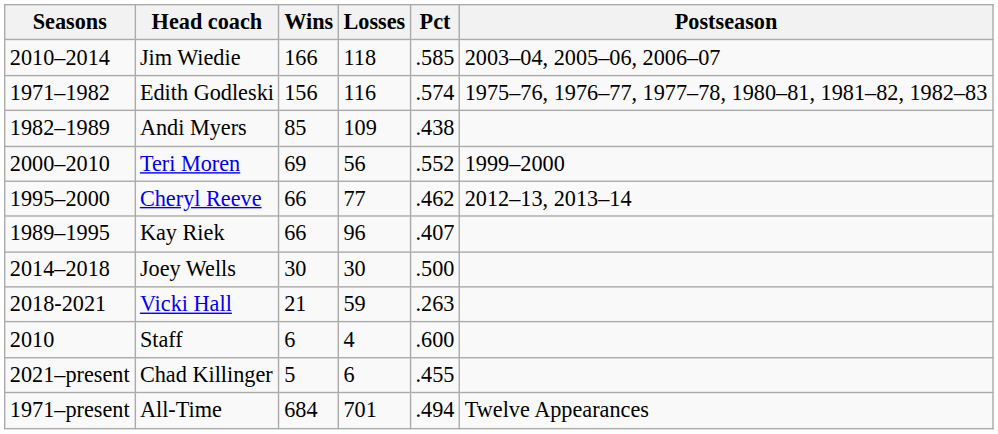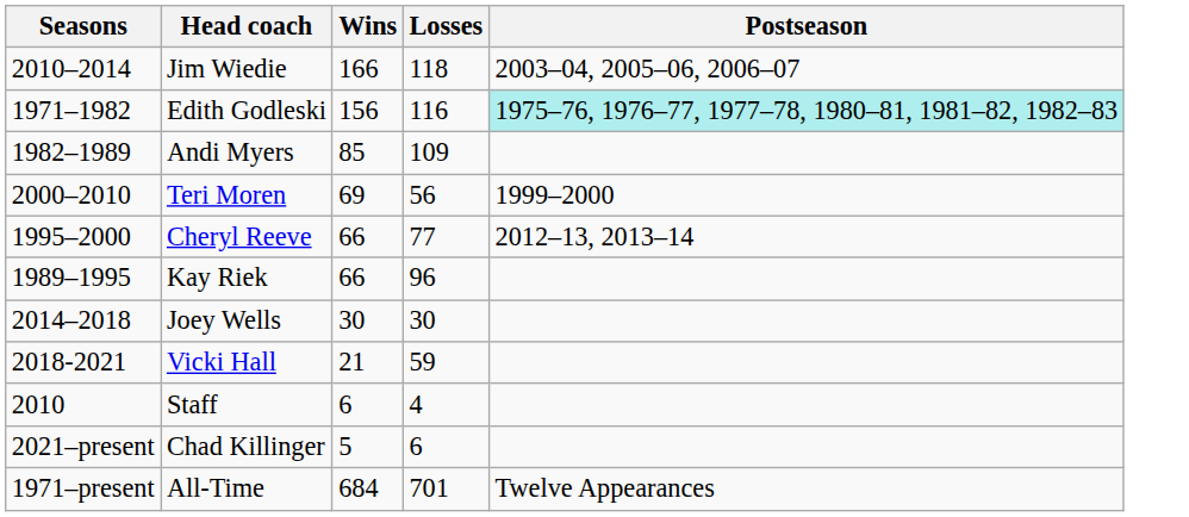 <table class="wikitable">
 <tr>
 <th>Seasons</th>
 <th>Head coach</th>
 <th>Wins</th>
 <th>Losses</th>
-<th>Pct</th>
 <th>Postseason</th>
 </tr>
 <tr>
 <td>2010–2014</td>
 <td>Jim Wiedie</td>
 <td>166</td>
 <td>118</td>
-<td>.585</td>
 <td>2003–04, 2005–06, 2006–07</td>
 </tr>
 <tr>
 <td>1971–1982</td>
 <td>Edith Godleski</td>
 <td>156</td>
 <td>116</td>
-<td>.574</td>
-<td>1975–76, 1976–77, 1977–78, 1980–81, 1981–82, 1982–83</td>
+<td style="background: paleturquoise;">1975–76, 1976–77, 1977–78, 1980–81, 1981–82, 1982–83</td>
 </tr>
 <tr>
 <td>1982–1989</td>
 <td>Andi Myers</td>
 <td>85</td>
 <td>109</td>
-<td>.438</td>
 <td></td>
 </tr>
 <tr>
 <td>2000–2010</td>
 <td><a href='#'>Teri Moren</a></td>
 <td>69</td>
 <td>56</td>
-<td>.552</td>
 <td>1999–2000</td>
 </tr>
 <tr>
 <td>1995–2000</td>
 <td><a href='#'>Cheryl Reeve</a></td>
 <td>66</td>
 <td>77</td>
-<td>.462</td>
 <td>2012–13, 2013–14</td>
 </tr>
 <tr>
 <td>1989–1995</td>
 <td>Kay Riek</td>
 <td>66</td>
 <td>96</td>
-<td>.407</td>
 <td></td>
 </tr>
 <tr>
 <td>2014–2018</td>
 <td>Joey Wells</td>
 <td>30</td>
 <td>30</td>
-<td>.500</td>
 <td></td>
 </tr>
 <tr>
 <td>2018-2021</td>
 <td><a href='#'>Vicki Hall</a></td>
 <td>21</td>
 <td>59</td>
-<td>.263</td>
 <td></td>
 </tr>
 <tr>
 <td>2010</td>
 <td>Staff</td>
 <td>6</td>
 <td>4</td>
-<td>.600</td>
 <td></td>
 </tr>
 <tr>
 <td>2021–present</td>
 <td>Chad Killinger</td>
 <td>5</td>
 <td>6</td>
-<td>.455</td>
 <td></td>
 </tr>
 <tr>
 <td>1971–present</td>
 <td>All-Time</td>
 <td>684</td>
 <td>701</td>
-<td>.494</td>
 <td>Twelve Appearances</td>
 </tr>
 </table>
